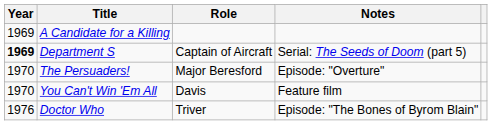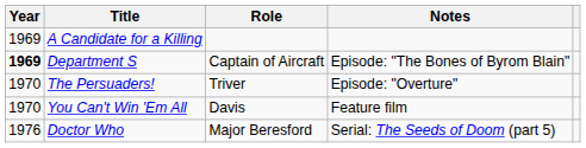 <table class="wikitable">
 <tr>
 <th>Year</th>
 <th>Title</th>
 <th>Role</th>
 <th>Notes</th>
 <th></th>
 </tr>
 <tr>
 <td>1969</td>
 <td><em><a href='#'>A Candidate for a Killing</a></em></td>
 <td></td>
 <td></td>
 <td></td>
 </tr>
 <tr>
 <td><strong>1969</strong></td>
 <td><em><a href='#'>Department S</a></em></td>
 <td>Captain of Aircraft</td>
-<td>Serial: <em><a href='#'>The Seeds of Doom</a></em> (part 5)</td>
+<td>Episode: "The Bones of Byrom Blain"</td>
 <td></td>
 </tr>
 <tr>
 <td>1970</td>
 <td><em><a href='#'>The Persuaders!</a></em></td>
-<td>Major Beresford</td>
+<td>Triver</td>
 <td>Episode: "Overture"</td>
 <td></td>
 </tr>
 <tr>
 <td>1970</td>
 <td><em><a href='#'>You Can't Win 'Em All</a></em></td>
 <td>Davis</td>
 <td>Feature film</td>
 <td></td>
 </tr>
 <tr>
 <td>1976</td>
 <td><em><a href='#'>Doctor Who</a></em></td>
-<td>Triver</td>
-<td>Episode: "The Bones of Byrom Blain"</td>
+<td>Major Beresford</td>
+<td>Serial: <em><a href='#'>The Seeds of Doom</a></em> (part 5)</td>
 <td></td>
 </tr>
 </table>
